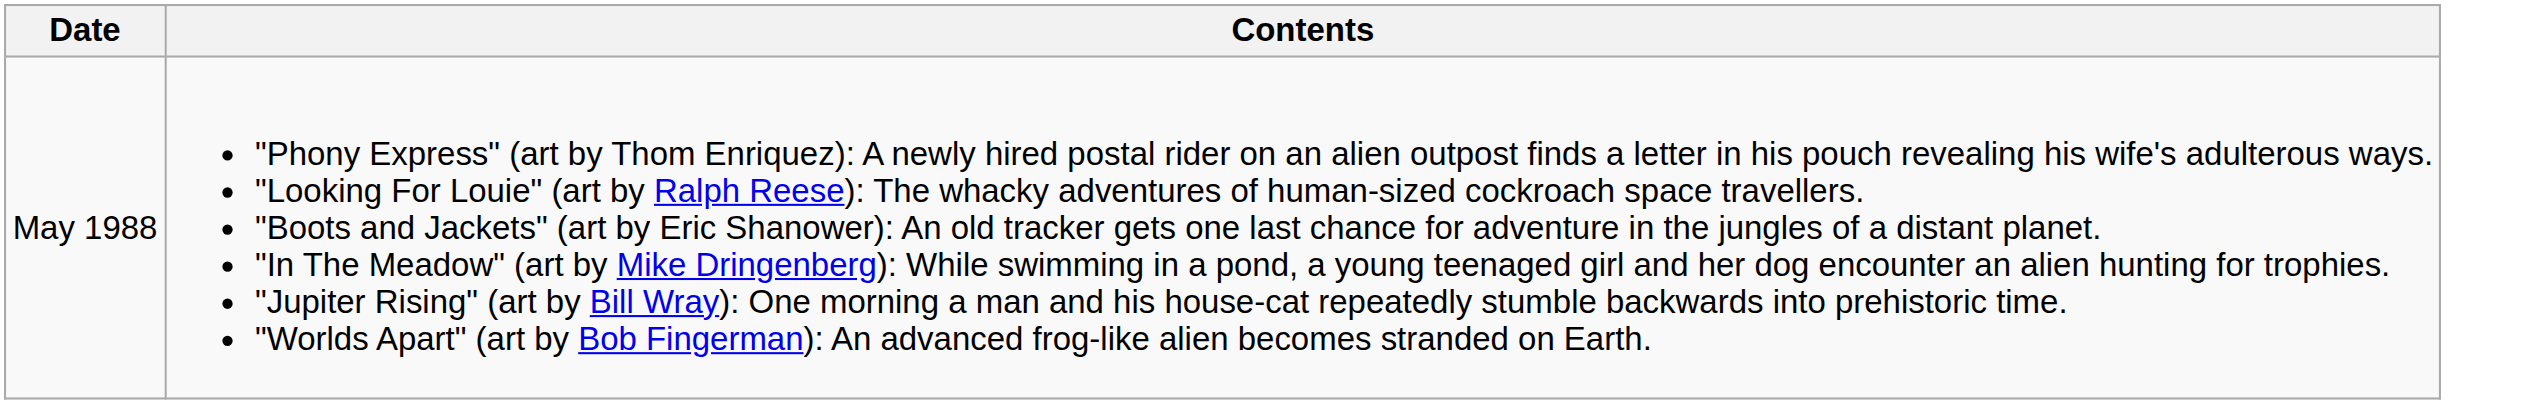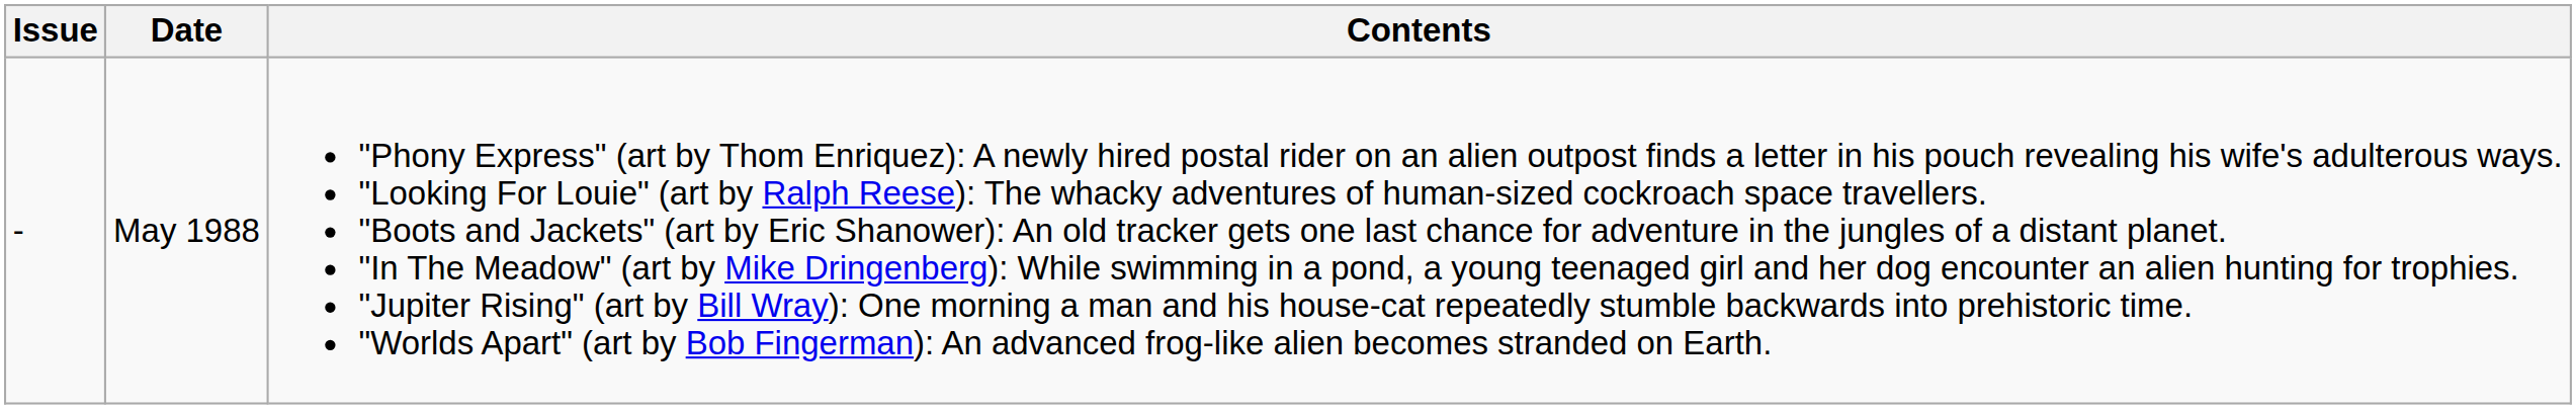 <table class="wikitable mw-collapsible width="75%">
 <tr>
+<th>Issue</th>
 <th>Date</th>
 <th>Contents</th>
 </tr>
 <tr>
+<td>-</td>
 <td>May 1988</td>
 <td><br><ul><li>"Phony Express" (art by Thom Enriquez): A newly hired postal rider on an alien outpost finds a letter in his pouch revealing his wife's adulterous ways.</li><li>"Looking For Louie" (art by <a href='#'>Ralph Reese</a>): The whacky adventures of human-sized cockroach space travellers.</li><li>"Boots and Jackets" (art by Eric Shanower): An old tracker gets one last chance for adventure in the jungles of a distant planet.</li><li>"In The Meadow" (art by <a href='#'>Mike Dringenberg</a>): While swimming in a pond, a young teenaged girl and her dog encounter an alien hunting for trophies.</li><li>"Jupiter Rising" (art by <a href='#'>Bill Wray</a>): One morning a man and his house-cat repeatedly stumble backwards into prehistoric time.</li><li>"Worlds Apart" (art by <a href='#'>Bob Fingerman</a>): An advanced frog-like alien becomes stranded on Earth.</li></ul></td>
 </tr>
 </table>
